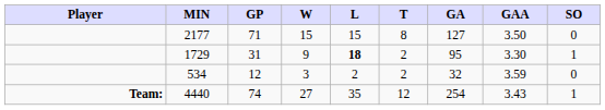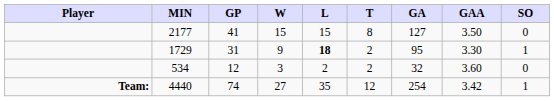 <table style="width:60%;" class="wikitable sortable">
 <tr>
 <th style="background:#ddf; width:10%;">Player</th>
 <th style="width:3%; background:#ddf;" title="Minutes played">MIN</th>
 <th style="width:3%; background:#ddf;" title="Games played in">GP</th>
 <th style="width:3%; background:#ddf;" title="Wins">W</th>
 <th style="width:3%; background:#ddf;" title="Losses">L</th>
 <th style="width:3%; background:#ddf;" title="Ties">T</th>
 <th style="width:3%; background:#ddf;" title="Goals against">GA</th>
 <th style="width:3%; background:#ddf;" title="Goals against average">GAA</th>
 <th style="width:3%; background:#ddf;" title="Shut-outs">SO</th>
 </tr>
 <tr style="text-align:center;">
 <td style="text-align:right;"></td>
 <td>2177</td>
-<td>71</td>
+<td>41</td>
 <td>15</td>
 <td>15</td>
 <td>8</td>
 <td>127</td>
 <td>3.50</td>
 <td>0</td>
 </tr>
 <tr style="text-align:center;">
 <td style="text-align:right;"></td>
 <td>1729</td>
 <td>31</td>
 <td>9</td>
 <td><strong>18</strong></td>
 <td>2</td>
 <td>95</td>
 <td>3.30</td>
 <td>1</td>
 </tr>
 <tr style="text-align:center;">
 <td style="text-align:right;"></td>
 <td>534</td>
 <td>12</td>
 <td>3</td>
 <td>2</td>
 <td>2</td>
 <td>32</td>
-<td>3.59</td>
+<td>3.60</td>
 <td>0</td>
 </tr>
 <tr style="text-align:center;">
 <td style="text-align:right;"><strong>Team:</strong></td>
 <td>4440</td>
 <td>74</td>
 <td>27</td>
 <td>35</td>
 <td>12</td>
 <td>254</td>
-<td>3.43</td>
+<td>3.42</td>
 <td>1</td>
 </tr>
 </table>
